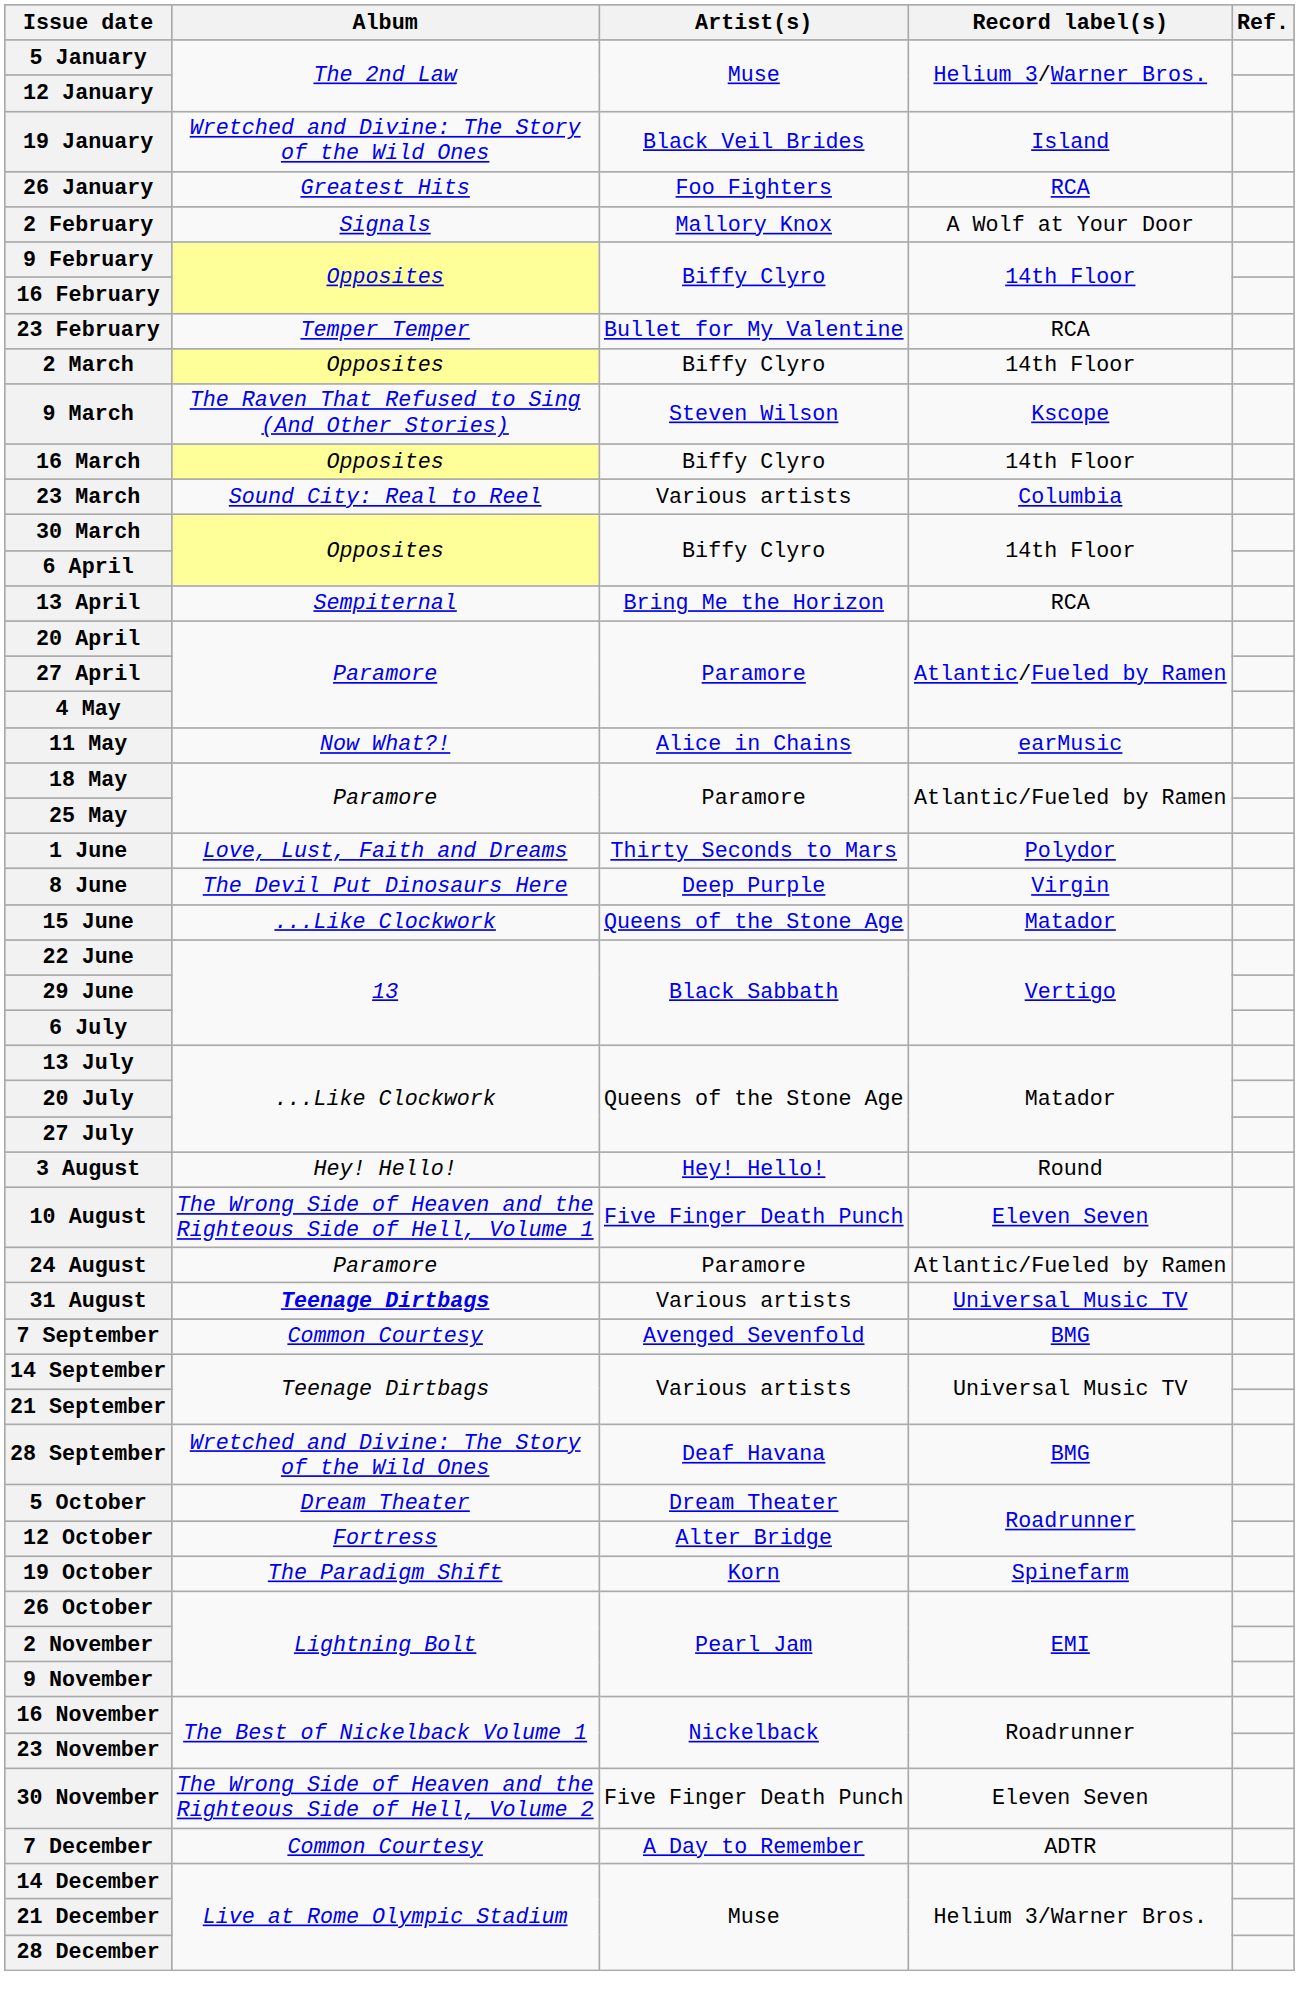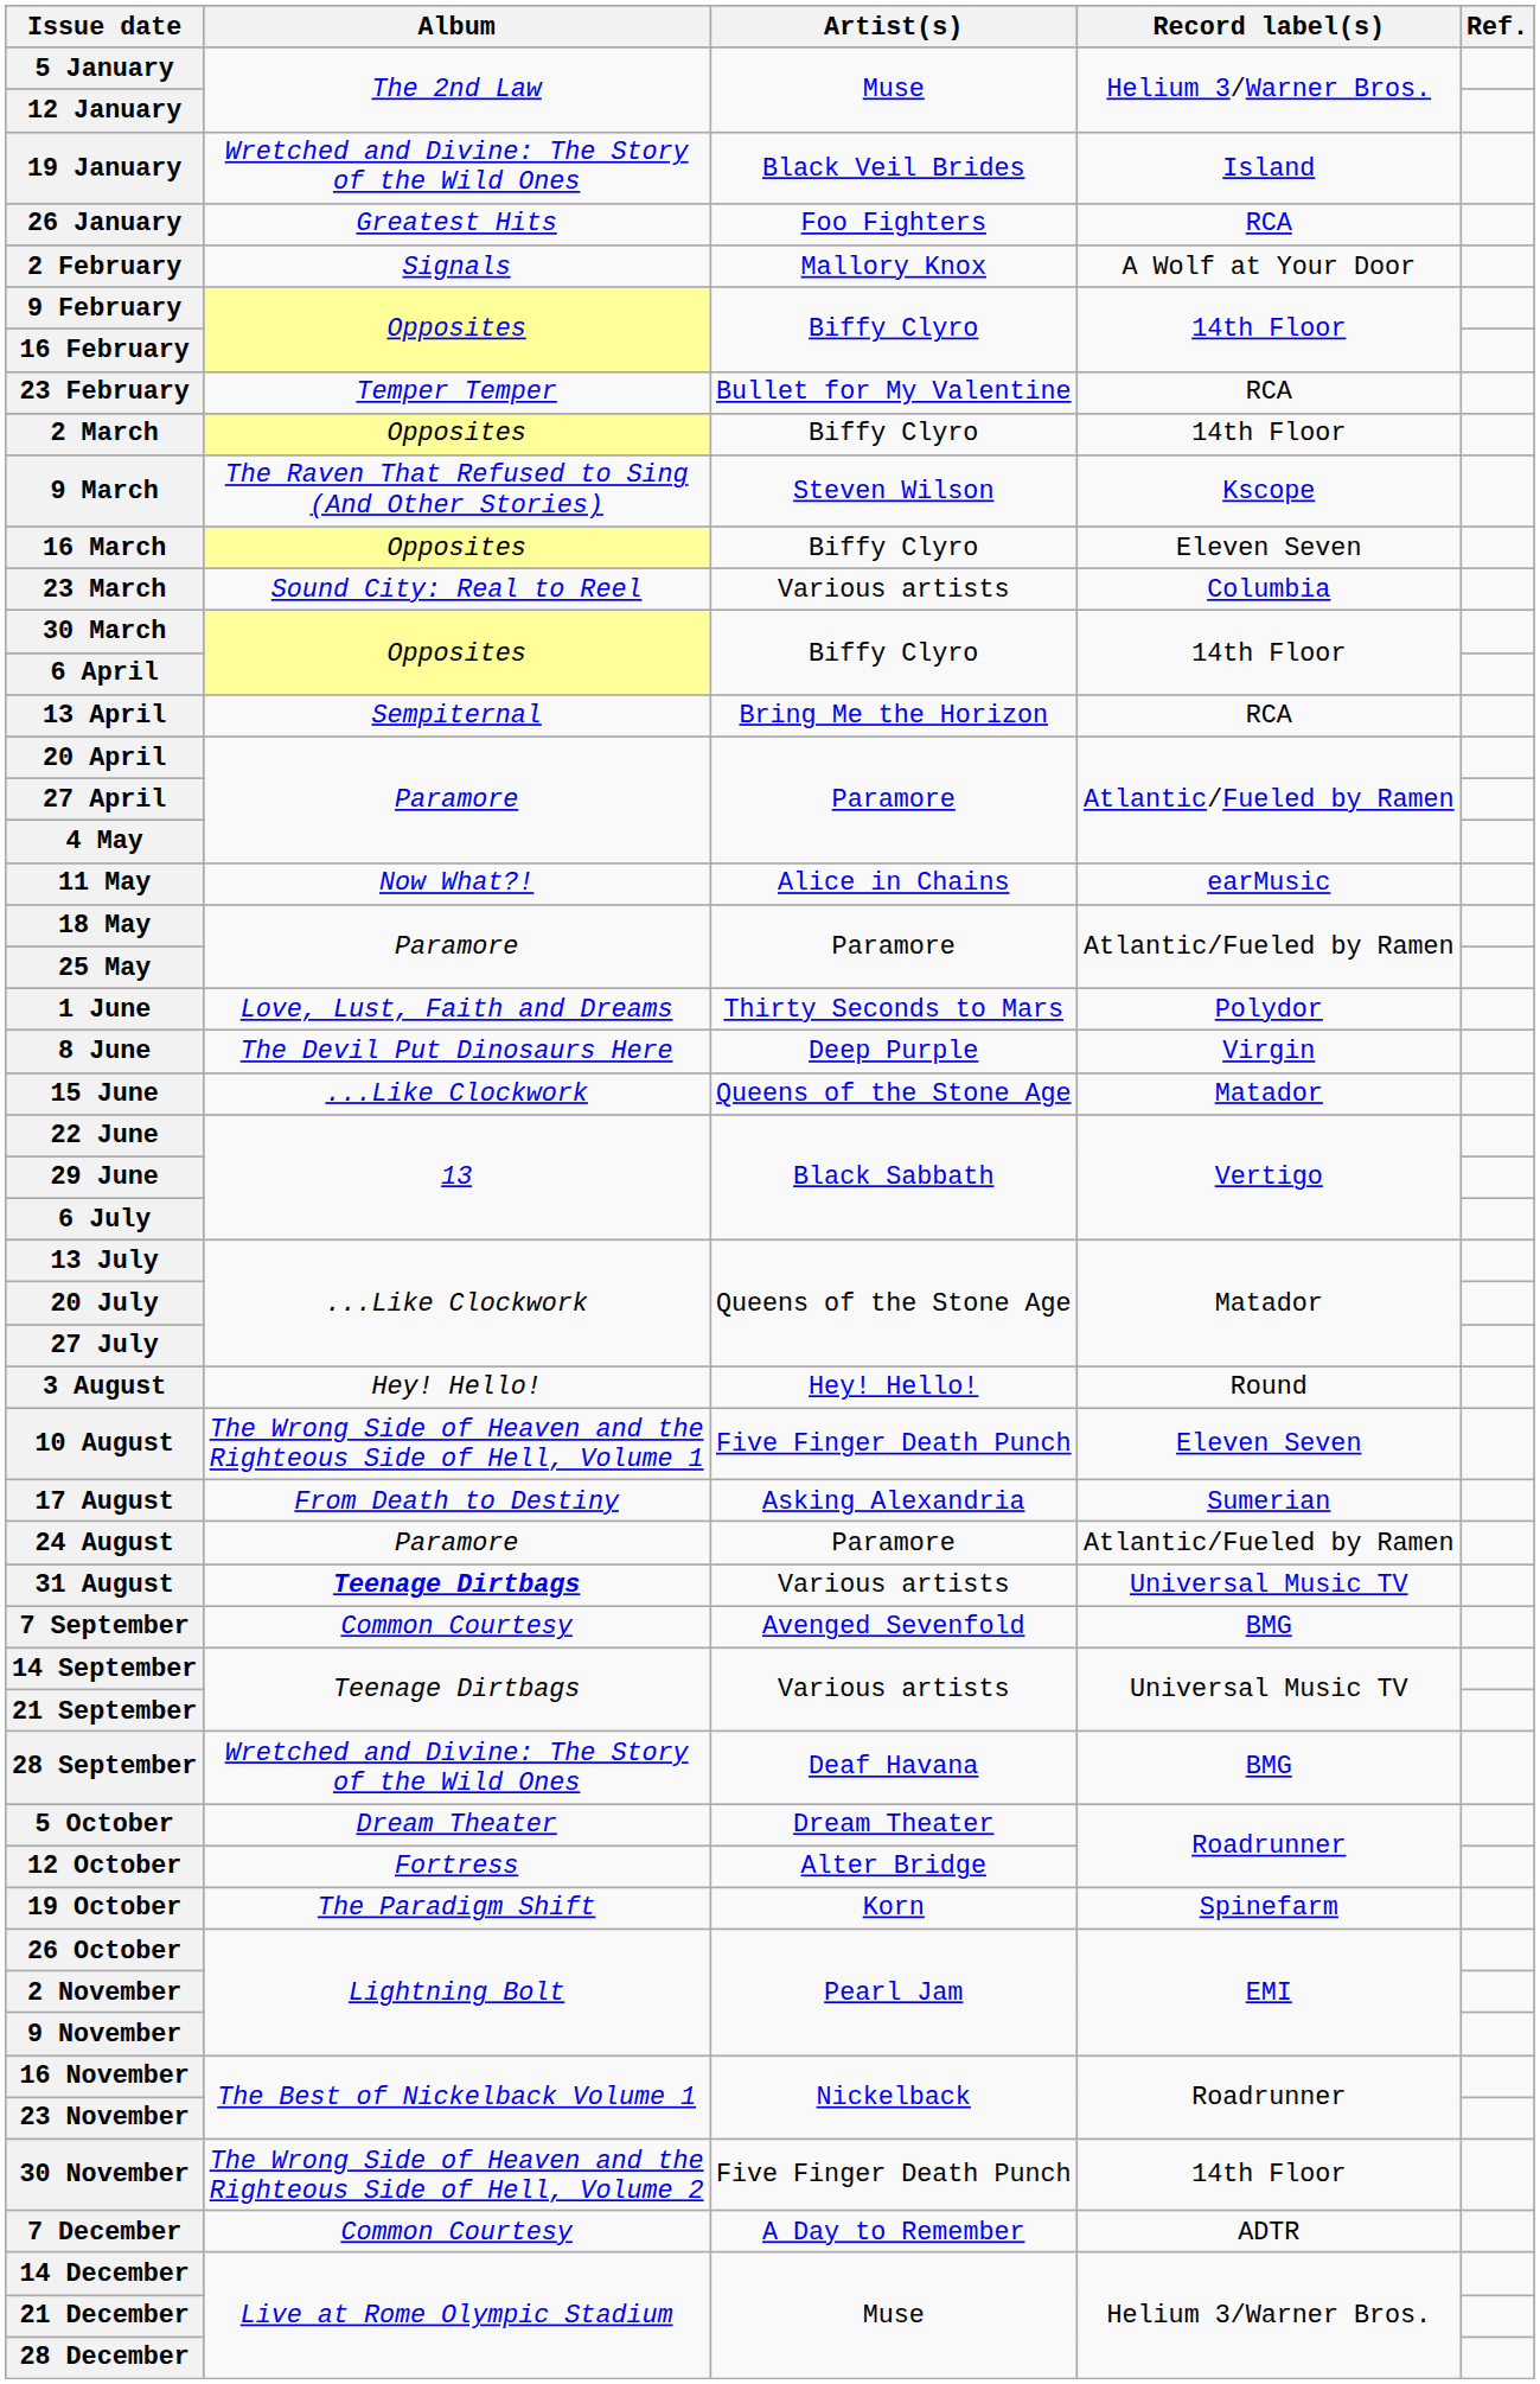 <table class="wikitable plainrowheaders" style="text-align:center">
 <tr>
 <th scope="col">Issue date</th>
 <th scope="col">Album</th>
 <th scope="col">Artist(s)</th>
 <th scope="col">Record label(s)</th>
 <th scope="col">Ref.</th>
 </tr>
 <tr>
 <th scope="row">5 January</th>
 <td rowspan="2"><em><a href='#'>The 2nd Law</a></em></td>
 <td rowspan="2"><a href='#'>Muse</a></td>
 <td rowspan="2"><a href='#'>Helium 3</a>/<a href='#'>Warner Bros.</a></td>
 <td></td>
 </tr>
 <tr>
 <th scope="row">12 January</th>
 <td></td>
 </tr>
 <tr>
 <th scope="row">19 January</th>
 <td><em><a href='#'>Wretched and Divine: The Story<br>of the Wild Ones</a></em></td>
 <td><a href='#'>Black Veil Brides</a></td>
 <td><a href='#'>Island</a></td>
 <td></td>
 </tr>
 <tr>
 <th scope="row">26 January</th>
 <td><em><a href='#'>Greatest Hits</a></em></td>
 <td><a href='#'>Foo Fighters</a></td>
 <td><a href='#'>RCA</a></td>
 <td></td>
 </tr>
 <tr>
 <th scope="row">2 February</th>
 <td><em><a href='#'>Signals</a></em></td>
 <td><a href='#'>Mallory Knox</a></td>
 <td>A Wolf at Your Door</td>
 <td></td>
 </tr>
 <tr>
 <th scope="row">9 February</th>
 <td rowspan="2" style="background-color:#FFFF99"><em><a href='#'>Opposites</a></em> </td>
 <td rowspan="2"><a href='#'>Biffy Clyro</a></td>
 <td rowspan="2"><a href='#'>14th Floor</a></td>
 <td></td>
 </tr>
 <tr>
 <th scope="row">16 February</th>
 <td></td>
 </tr>
 <tr>
 <th scope="row">23 February</th>
 <td><em><a href='#'>Temper Temper</a></em></td>
 <td><a href='#'>Bullet for My Valentine</a></td>
 <td>RCA</td>
 <td></td>
 </tr>
 <tr>
 <th scope="row">2 March</th>
 <td style="background-color:#FFFF99"><em>Opposites</em> </td>
 <td>Biffy Clyro</td>
 <td>14th Floor</td>
 <td></td>
 </tr>
 <tr>
 <th scope="row">9 March</th>
 <td><em><a href='#'>The Raven That Refused to Sing<br>(And Other Stories)</a></em></td>
 <td><a href='#'>Steven Wilson</a></td>
 <td><a href='#'>Kscope</a></td>
 <td></td>
 </tr>
 <tr>
 <th scope="row">16 March</th>
 <td style="background-color:#FFFF99"><em>Opposites</em> </td>
 <td>Biffy Clyro</td>
-<td>14th Floor</td>
+<td>Eleven Seven</td>
 <td></td>
 </tr>
 <tr>
 <th scope="row">23 March</th>
 <td><em><a href='#'>Sound City: Real to Reel</a></em></td>
 <td>Various artists</td>
 <td><a href='#'>Columbia</a></td>
 <td></td>
 </tr>
 <tr>
 <th scope="row">30 March</th>
 <td rowspan="2"style="background-color:#FFFF99"><em>Opposites</em></td>
 <td rowspan="2">Biffy Clyro</td>
 <td rowspan="2">14th Floor</td>
 <td></td>
 </tr>
 <tr>
 <th scope="row">6 April</th>
 <td></td>
 </tr>
 <tr>
 <th scope="row">13 April</th>
 <td><em><a href='#'>Sempiternal</a></em></td>
 <td><a href='#'>Bring Me the Horizon</a></td>
 <td>RCA</td>
 <td></td>
 </tr>
 <tr>
 <th scope="row">20 April</th>
 <td rowspan="3"><em><a href='#'>Paramore</a></em></td>
 <td rowspan="3"><a href='#'>Paramore</a></td>
 <td rowspan="3"><a href='#'>Atlantic</a>/<a href='#'>Fueled by Ramen</a></td>
 <td></td>
 </tr>
 <tr>
 <th scope="row">27 April</th>
 <td></td>
 </tr>
 <tr>
 <th scope="row">4 May</th>
 <td></td>
 </tr>
 <tr>
 <th scope="row">11 May</th>
 <td><em><a href='#'>Now What?!</a></em></td>
 <td><a href='#'>Alice in Chains</a></td>
 <td><a href='#'>earMusic</a></td>
 <td></td>
 </tr>
 <tr>
 <th scope="row">18 May</th>
 <td rowspan="2"><em>Paramore</em></td>
 <td rowspan="2">Paramore</td>
 <td rowspan="2">Atlantic/Fueled by Ramen</td>
 <td></td>
 </tr>
 <tr>
 <th scope="row">25 May</th>
 <td></td>
 </tr>
 <tr>
 <th scope="row">1 June</th>
 <td><em><a href='#'>Love, Lust, Faith and Dreams</a></em></td>
 <td><a href='#'>Thirty Seconds to Mars</a></td>
 <td><a href='#'>Polydor</a></td>
 <td></td>
 </tr>
 <tr>
 <th scope="row">8 June</th>
 <td><em><a href='#'>The Devil Put Dinosaurs Here</a></em></td>
 <td><a href='#'>Deep Purple</a></td>
 <td><a href='#'>Virgin</a></td>
 <td></td>
 </tr>
 <tr>
 <th scope="row">15 June</th>
 <td><em><a href='#'>...Like Clockwork</a></em></td>
 <td><a href='#'>Queens of the Stone Age</a></td>
 <td><a href='#'>Matador</a></td>
 <td></td>
 </tr>
 <tr>
 <th scope="row">22 June</th>
 <td rowspan="3"><em><a href='#'>13</a></em></td>
 <td rowspan="3"><a href='#'>Black Sabbath</a></td>
 <td rowspan="3"><a href='#'>Vertigo</a></td>
 <td></td>
 </tr>
 <tr>
 <th scope="row">29 June</th>
 <td></td>
 </tr>
 <tr>
 <th scope="row">6 July</th>
 <td></td>
 </tr>
 <tr>
 <th scope="row">13 July</th>
 <td rowspan="3"><em>...Like Clockwork</em></td>
 <td rowspan="3">Queens of the Stone Age</td>
 <td rowspan="3">Matador</td>
 <td></td>
 </tr>
 <tr>
 <th scope="row">20 July</th>
 <td></td>
 </tr>
 <tr>
 <th scope="row">27 July</th>
 <td></td>
 </tr>
 <tr>
 <th scope="row">3 August</th>
 <td><em>Hey! Hello!</em></td>
 <td><a href='#'>Hey! Hello!</a></td>
 <td>Round</td>
 <td></td>
 </tr>
 <tr>
 <th scope="row">10 August</th>
 <td><em><a href='#'>The Wrong Side of Heaven and the<br>Righteous Side of Hell, Volume 1</a></em></td>
 <td><a href='#'>Five Finger Death Punch</a></td>
 <td><a href='#'>Eleven Seven</a></td>
 <td></td>
 </tr>
 <tr>
+<th scope="row">17 August</th>
+<td><em><a href='#'>From Death to Destiny</a></em></td>
+<td><a href='#'>Asking Alexandria</a></td>
+<td><a href='#'>Sumerian</a></td>
+<td></td>
+</tr>
+<tr>
 <th scope="row">24 August</th>
 <td><em>Paramore</em></td>
 <td>Paramore</td>
 <td>Atlantic/Fueled by Ramen</td>
 <td></td>
 </tr>
 <tr>
 <th scope="row">31 August</th>
 <td><strong><em><a href='#'>Teenage Dirtbags</a></em></strong></td>
 <td>Various artists</td>
 <td><a href='#'>Universal Music TV</a></td>
 <td></td>
 </tr>
 <tr>
 <th scope="row">7 September</th>
 <td><em><a href='#'>Common Courtesy</a></em></td>
 <td><a href='#'>Avenged Sevenfold</a></td>
 <td><a href='#'>BMG</a></td>
 <td></td>
 </tr>
 <tr>
 <th scope="row">14 September</th>
 <td rowspan="2"><em>Teenage Dirtbags</em></td>
 <td rowspan="2">Various artists</td>
 <td rowspan="2">Universal Music TV</td>
 <td></td>
 </tr>
 <tr>
 <th scope="row">21 September</th>
 <td></td>
 </tr>
 <tr>
 <th scope="row">28 September</th>
 <td><em><a href='#'>Wretched and Divine: The Story<br>of the Wild Ones</a></em></td>
 <td><a href='#'>Deaf Havana</a></td>
 <td><a href='#'>BMG</a></td>
 <td></td>
 </tr>
 <tr>
 <th scope="row">5 October</th>
 <td><em><a href='#'>Dream Theater</a></em></td>
 <td><a href='#'>Dream Theater</a></td>
 <td rowspan="2"><a href='#'>Roadrunner</a></td>
 <td></td>
 </tr>
 <tr>
 <th scope="row">12 October</th>
 <td><em><a href='#'>Fortress</a></em></td>
 <td><a href='#'>Alter Bridge</a></td>
 <td></td>
 </tr>
 <tr>
 <th scope="row">19 October</th>
 <td><em><a href='#'>The Paradigm Shift</a></em></td>
 <td><a href='#'>Korn</a></td>
 <td><a href='#'>Spinefarm</a></td>
 <td></td>
 </tr>
 <tr>
 <th scope="row">26 October</th>
 <td rowspan="3"><em><a href='#'>Lightning Bolt</a></em></td>
 <td rowspan="3"><a href='#'>Pearl Jam</a></td>
 <td rowspan="3"><a href='#'>EMI</a></td>
 <td></td>
 </tr>
 <tr>
 <th scope="row">2 November</th>
 <td></td>
 </tr>
 <tr>
 <th scope="row">9 November</th>
 <td></td>
 </tr>
 <tr>
 <th scope="row">16 November</th>
 <td rowspan="2"><em><a href='#'>The Best of Nickelback Volume 1</a></em></td>
 <td rowspan="2"><a href='#'>Nickelback</a></td>
 <td rowspan="2">Roadrunner</td>
 <td></td>
 </tr>
 <tr>
 <th scope="row">23 November</th>
 <td></td>
 </tr>
 <tr>
 <th scope="row">30 November</th>
 <td><em><a href='#'>The Wrong Side of Heaven and the<br>Righteous Side of Hell, Volume 2</a></em></td>
 <td>Five Finger Death Punch</td>
-<td>Eleven Seven</td>
+<td>14th Floor</td>
 <td></td>
 </tr>
 <tr>
 <th scope="row">7 December</th>
 <td><em><a href='#'>Common Courtesy</a></em></td>
 <td><a href='#'>A Day to Remember</a></td>
 <td>ADTR</td>
 <td></td>
 </tr>
 <tr>
 <th scope="row">14 December</th>
 <td rowspan="3"><em><a href='#'>Live at Rome Olympic Stadium</a></em></td>
 <td rowspan="3">Muse</td>
 <td rowspan="3">Helium 3/Warner Bros.</td>
 <td></td>
 </tr>
 <tr>
 <th scope="row">21 December</th>
 <td></td>
 </tr>
 <tr>
 <th scope="row">28 December</th>
 <td></td>
 </tr>
 </table>
